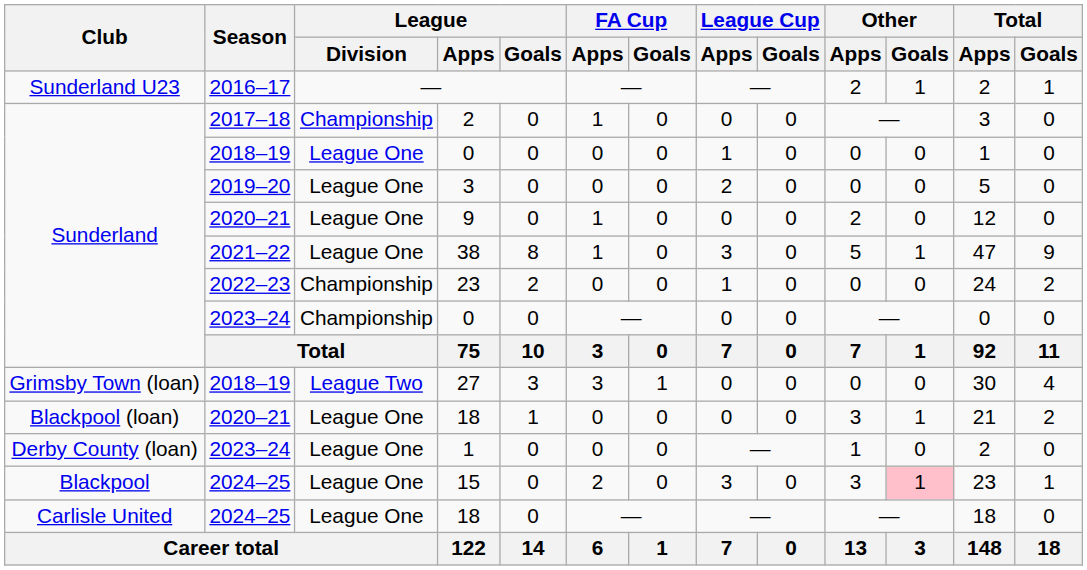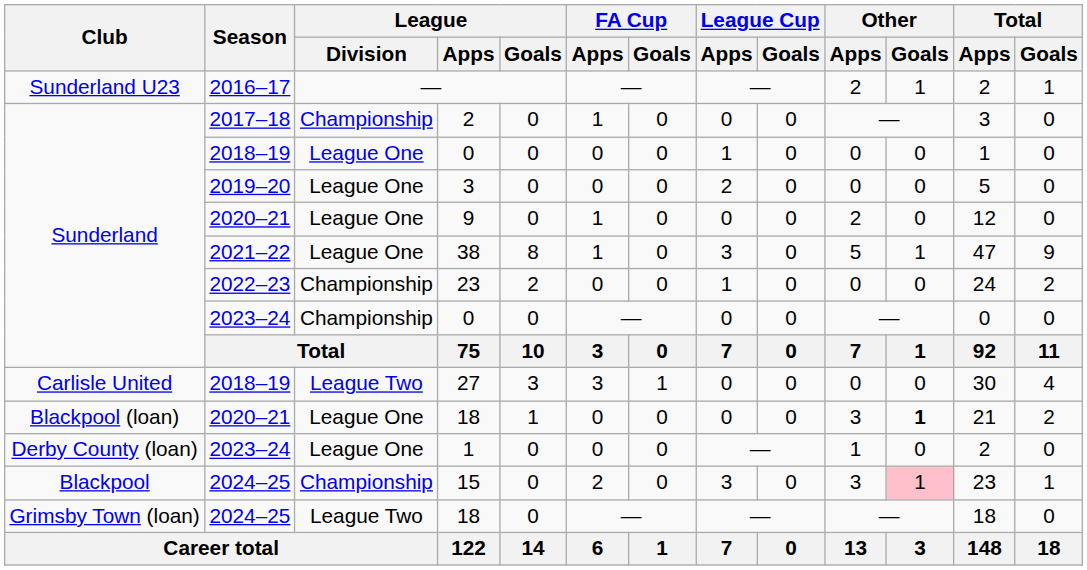 <table class="wikitable" style="text-align: center;">
 <tr>
 <th rowspan="2">Club</th>
 <th rowspan="2">Season</th>
 <th colspan="3">League</th>
 <th colspan="2"><a href='#'>FA Cup</a></th>
 <th colspan="2"><a href='#'>League Cup</a></th>
 <th colspan="2">Other</th>
 <th colspan="2">Total</th>
 </tr>
 <tr>
 <th>Division</th>
 <th>Apps</th>
 <th>Goals</th>
 <th>Apps</th>
 <th>Goals</th>
 <th>Apps</th>
 <th>Goals</th>
 <th>Apps</th>
 <th>Goals</th>
 <th>Apps</th>
 <th>Goals</th>
 </tr>
 <tr>
 <td><a href='#'>Sunderland U23</a></td>
 <td><a href='#'>2016–17</a></td>
 <td colspan=3>—</td>
 <td colspan=2>—</td>
 <td colspan=2>—</td>
 <td>2</td>
 <td>1</td>
 <td>2</td>
 <td>1</td>
 </tr>
 <tr>
 <td rowspan="8"><a href='#'>Sunderland</a></td>
 <td><a href='#'>2017–18</a></td>
 <td><a href='#'>Championship</a></td>
 <td>2</td>
 <td>0</td>
 <td>1</td>
 <td>0</td>
 <td>0</td>
 <td>0</td>
 <td colspan=2>—</td>
 <td>3</td>
 <td>0</td>
 </tr>
 <tr>
 <td><a href='#'>2018–19</a></td>
 <td><a href='#'>League One</a></td>
 <td>0</td>
 <td>0</td>
 <td>0</td>
 <td>0</td>
 <td>1</td>
 <td>0</td>
 <td>0</td>
 <td>0</td>
 <td>1</td>
 <td>0</td>
 </tr>
 <tr>
 <td><a href='#'>2019–20</a></td>
 <td>League One</td>
 <td>3</td>
 <td>0</td>
 <td>0</td>
 <td>0</td>
 <td>2</td>
 <td>0</td>
 <td>0</td>
 <td>0</td>
 <td>5</td>
 <td>0</td>
 </tr>
 <tr>
 <td><a href='#'>2020–21</a></td>
 <td>League One</td>
 <td>9</td>
 <td>0</td>
 <td>1</td>
 <td>0</td>
 <td>0</td>
 <td>0</td>
 <td>2</td>
 <td>0</td>
 <td>12</td>
 <td>0</td>
 </tr>
 <tr>
 <td><a href='#'>2021–22</a></td>
 <td>League One</td>
 <td>38</td>
 <td>8</td>
 <td>1</td>
 <td>0</td>
 <td>3</td>
 <td>0</td>
 <td>5</td>
 <td>1</td>
 <td>47</td>
 <td>9</td>
 </tr>
 <tr>
 <td><a href='#'>2022–23</a></td>
 <td>Championship</td>
 <td>23</td>
 <td>2</td>
 <td>0</td>
 <td>0</td>
 <td>1</td>
 <td>0</td>
 <td>0</td>
 <td>0</td>
 <td>24</td>
 <td>2</td>
 </tr>
 <tr>
 <td><a href='#'>2023–24</a></td>
 <td>Championship</td>
 <td>0</td>
 <td>0</td>
 <td colspan=2>—</td>
 <td>0</td>
 <td>0</td>
 <td colspan=2>—</td>
 <td>0</td>
 <td>0</td>
 </tr>
 <tr>
 <th colspan="2">Total</th>
 <th>75</th>
 <th>10</th>
 <th>3</th>
 <th>0</th>
 <th>7</th>
 <th>0</th>
 <th>7</th>
 <th>1</th>
 <th>92</th>
 <th>11</th>
 </tr>
 <tr>
-<td><a href='#'>Grimsby Town</a> (loan)</td>
+<td><a href='#'>Carlisle United</a></td>
 <td><a href='#'>2018–19</a></td>
 <td><a href='#'>League Two</a></td>
 <td>27</td>
 <td>3</td>
 <td>3</td>
 <td>1</td>
 <td>0</td>
 <td>0</td>
 <td>0</td>
 <td>0</td>
 <td>30</td>
 <td>4</td>
 </tr>
 <tr>
 <td><a href='#'>Blackpool</a> (loan)</td>
 <td><a href='#'>2020–21</a></td>
 <td>League One</td>
 <td>18</td>
 <td>1</td>
 <td>0</td>
 <td>0</td>
 <td>0</td>
 <td>0</td>
 <td>3</td>
-<td>1</td>
+<td><strong>1</strong></td>
 <td>21</td>
 <td>2</td>
 </tr>
 <tr>
 <td><a href='#'>Derby County</a> (loan)</td>
 <td><a href='#'>2023–24</a></td>
 <td>League One</td>
 <td>1</td>
 <td>0</td>
 <td>0</td>
 <td>0</td>
 <td colspan=2>—</td>
 <td>1</td>
 <td>0</td>
 <td>2</td>
 <td>0</td>
 </tr>
 <tr>
 <td><a href='#'>Blackpool</a></td>
 <td><a href='#'>2024–25</a></td>
-<td>League One</td>
+<td><a href='#'>Championship</a></td>
 <td>15</td>
 <td>0</td>
 <td>2</td>
 <td>0</td>
 <td>3</td>
 <td>0</td>
 <td>3</td>
 <td style="background: pink;">1</td>
 <td>23</td>
 <td>1</td>
 </tr>
 <tr>
-<td><a href='#'>Carlisle United</a></td>
+<td><a href='#'>Grimsby Town</a> (loan)</td>
 <td><a href='#'>2024–25</a></td>
-<td>League One</td>
+<td>League Two</td>
 <td>18</td>
 <td>0</td>
 <td colspan=2>—</td>
 <td colspan=2>—</td>
 <td colspan=2>—</td>
 <td>18</td>
 <td>0</td>
 </tr>
 <tr>
 <th colspan="3">Career total</th>
 <th>122</th>
 <th>14</th>
 <th>6</th>
 <th>1</th>
 <th>7</th>
 <th>0</th>
 <th>13</th>
 <th>3</th>
 <th>148</th>
 <th>18</th>
 </tr>
 </table>
